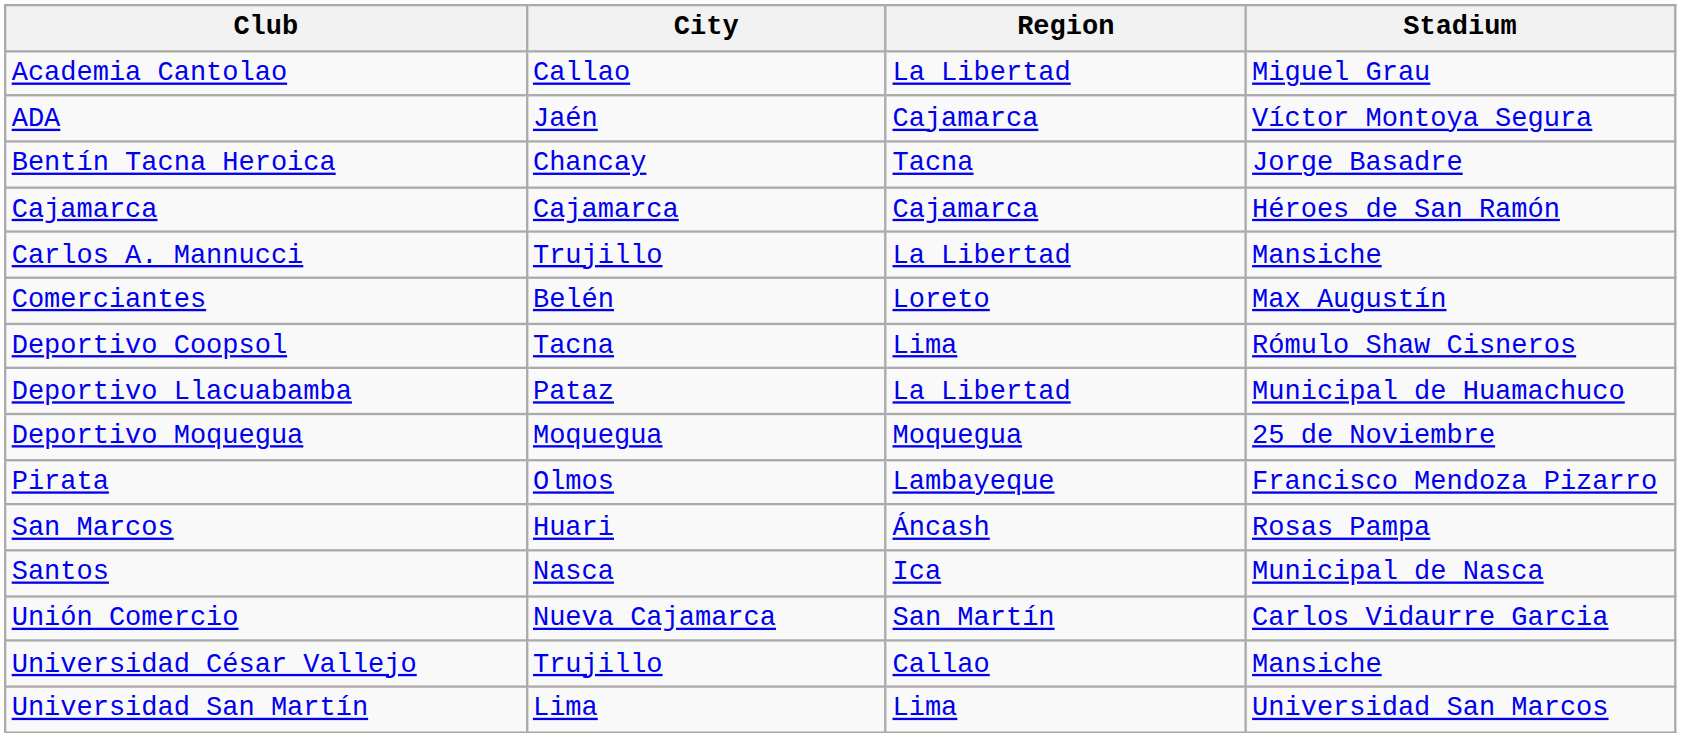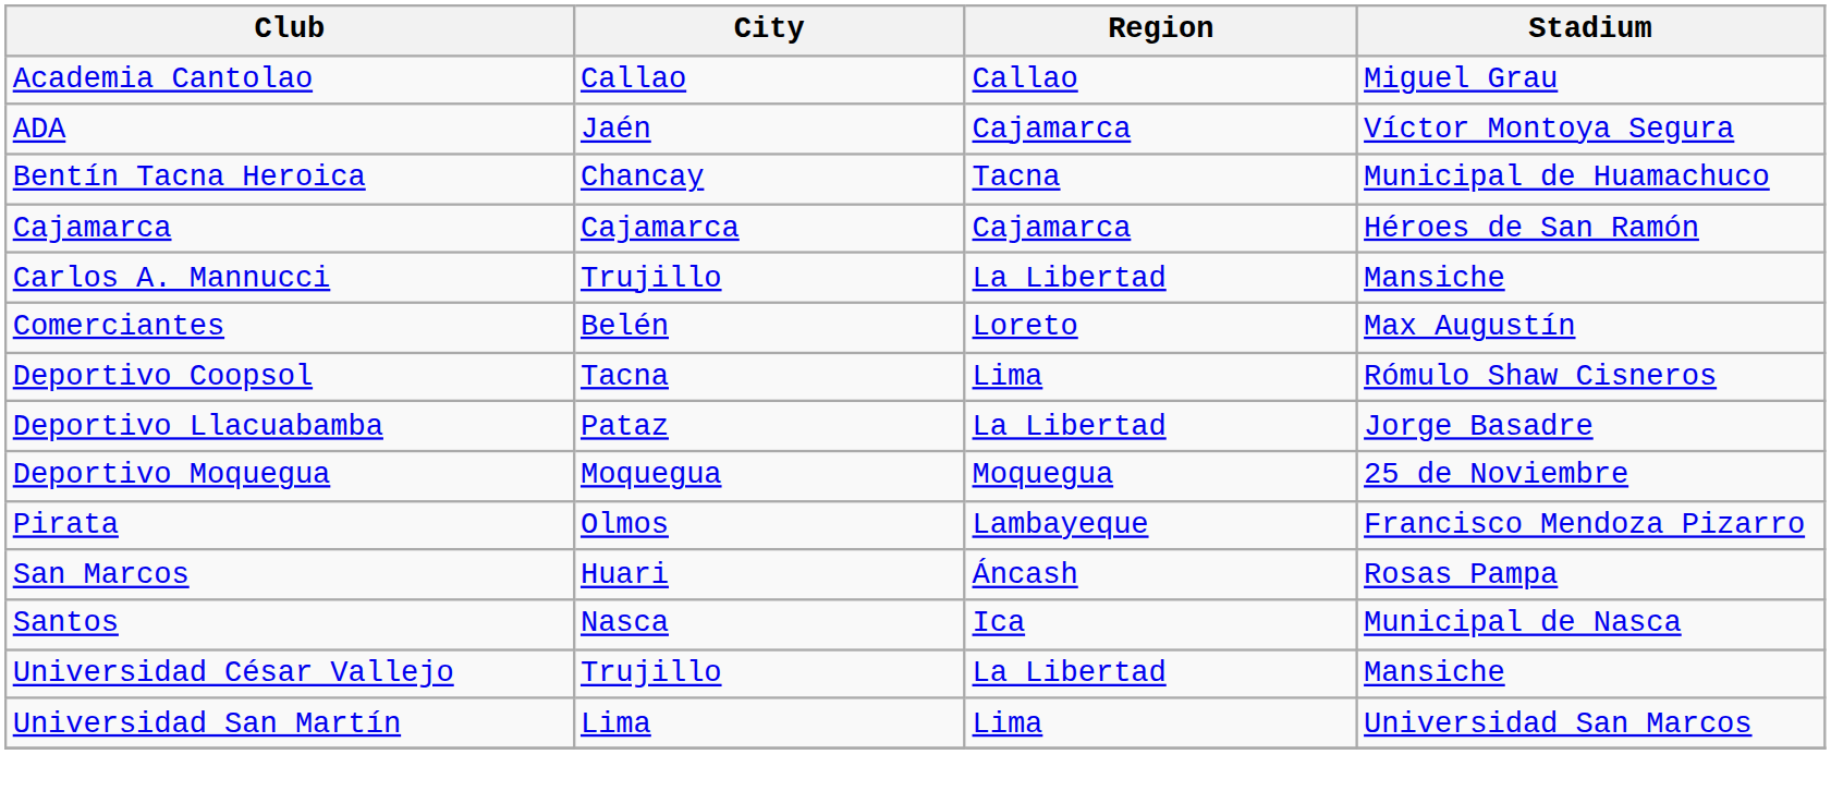 <table class="wikitable sortable" style="font-size:90%">
 <tr>
 <th width=220px>Club</th>
 <th width=150px>City</th>
 <th width=150px>Region</th>
 <th width=180px>Stadium</th>
 </tr>
 <tr>
 <td><a href='#'>Academia Cantolao</a></td>
 <td><a href='#'>Callao</a></td>
-<td><a href='#'>La Libertad</a></td>
+<td><a href='#'>Callao</a></td>
 <td><a href='#'>Miguel Grau</a></td>
 </tr>
 <tr>
 <td><a href='#'>ADA</a></td>
 <td><a href='#'>Jaén</a></td>
 <td><a href='#'>Cajamarca</a></td>
 <td><a href='#'>Víctor Montoya Segura</a></td>
 </tr>
 <tr>
 <td><a href='#'>Bentín Tacna Heroica</a></td>
 <td><a href='#'>Chancay</a></td>
 <td><a href='#'>Tacna</a></td>
-<td><a href='#'>Jorge Basadre</a></td>
+<td><a href='#'>Municipal de Huamachuco</a></td>
 </tr>
 <tr>
 <td><a href='#'>Cajamarca</a></td>
 <td><a href='#'>Cajamarca</a></td>
 <td><a href='#'>Cajamarca</a></td>
 <td><a href='#'>Héroes de San Ramón</a></td>
 </tr>
 <tr>
 <td><a href='#'>Carlos A. Mannucci</a></td>
 <td><a href='#'>Trujillo</a></td>
 <td><a href='#'>La Libertad</a></td>
 <td><a href='#'>Mansiche</a></td>
 </tr>
 <tr>
 <td><a href='#'>Comerciantes</a></td>
 <td><a href='#'>Belén</a></td>
 <td><a href='#'>Loreto</a></td>
 <td><a href='#'>Max Augustín</a></td>
 </tr>
 <tr>
 <td><a href='#'>Deportivo Coopsol</a></td>
 <td><a href='#'>Tacna</a></td>
 <td><a href='#'>Lima</a></td>
 <td><a href='#'>Rómulo Shaw Cisneros</a></td>
 </tr>
 <tr>
 <td><a href='#'>Deportivo Llacuabamba</a></td>
 <td><a href='#'>Pataz</a></td>
 <td><a href='#'>La Libertad</a></td>
-<td><a href='#'>Municipal de Huamachuco</a></td>
+<td><a href='#'>Jorge Basadre</a></td>
 </tr>
 <tr>
 <td><a href='#'>Deportivo Moquegua</a></td>
 <td><a href='#'>Moquegua</a></td>
 <td><a href='#'>Moquegua</a></td>
 <td><a href='#'>25 de Noviembre</a></td>
 </tr>
 <tr>
 <td><a href='#'>Pirata</a></td>
 <td><a href='#'>Olmos</a></td>
 <td><a href='#'>Lambayeque</a></td>
 <td><a href='#'>Francisco Mendoza Pizarro</a></td>
 </tr>
 <tr>
 <td><a href='#'>San Marcos</a></td>
 <td><a href='#'>Huari</a></td>
 <td><a href='#'>Áncash</a></td>
 <td><a href='#'>Rosas Pampa</a></td>
 </tr>
 <tr>
 <td><a href='#'>Santos</a></td>
 <td><a href='#'>Nasca</a></td>
 <td><a href='#'>Ica</a></td>
 <td><a href='#'>Municipal de Nasca</a></td>
 </tr>
 <tr>
-<td><a href='#'>Unión Comercio</a></td>
-<td><a href='#'>Nueva Cajamarca</a></td>
-<td><a href='#'>San Martín</a></td>
-<td><a href='#'>Carlos Vidaurre Garcia</a></td>
-</tr>
-<tr>
 <td><a href='#'>Universidad César Vallejo</a></td>
 <td><a href='#'>Trujillo</a></td>
-<td><a href='#'>Callao</a></td>
+<td><a href='#'>La Libertad</a></td>
 <td><a href='#'>Mansiche</a></td>
 </tr>
 <tr>
 <td><a href='#'>Universidad San Martín</a></td>
 <td><a href='#'>Lima</a></td>
 <td><a href='#'>Lima</a></td>
 <td><a href='#'>Universidad San Marcos</a></td>
 </tr>
 <tr>
 </tr>
 </table>
